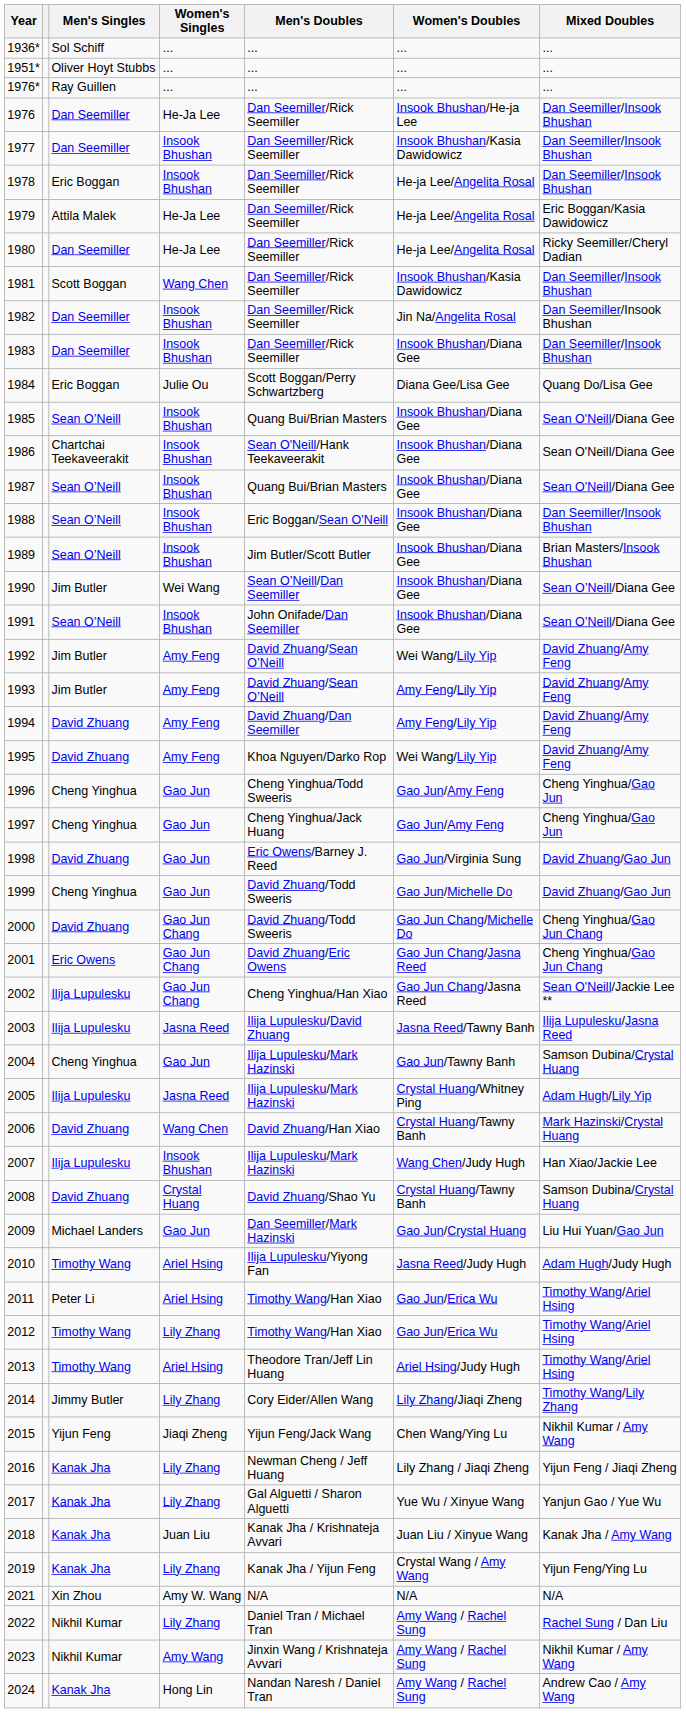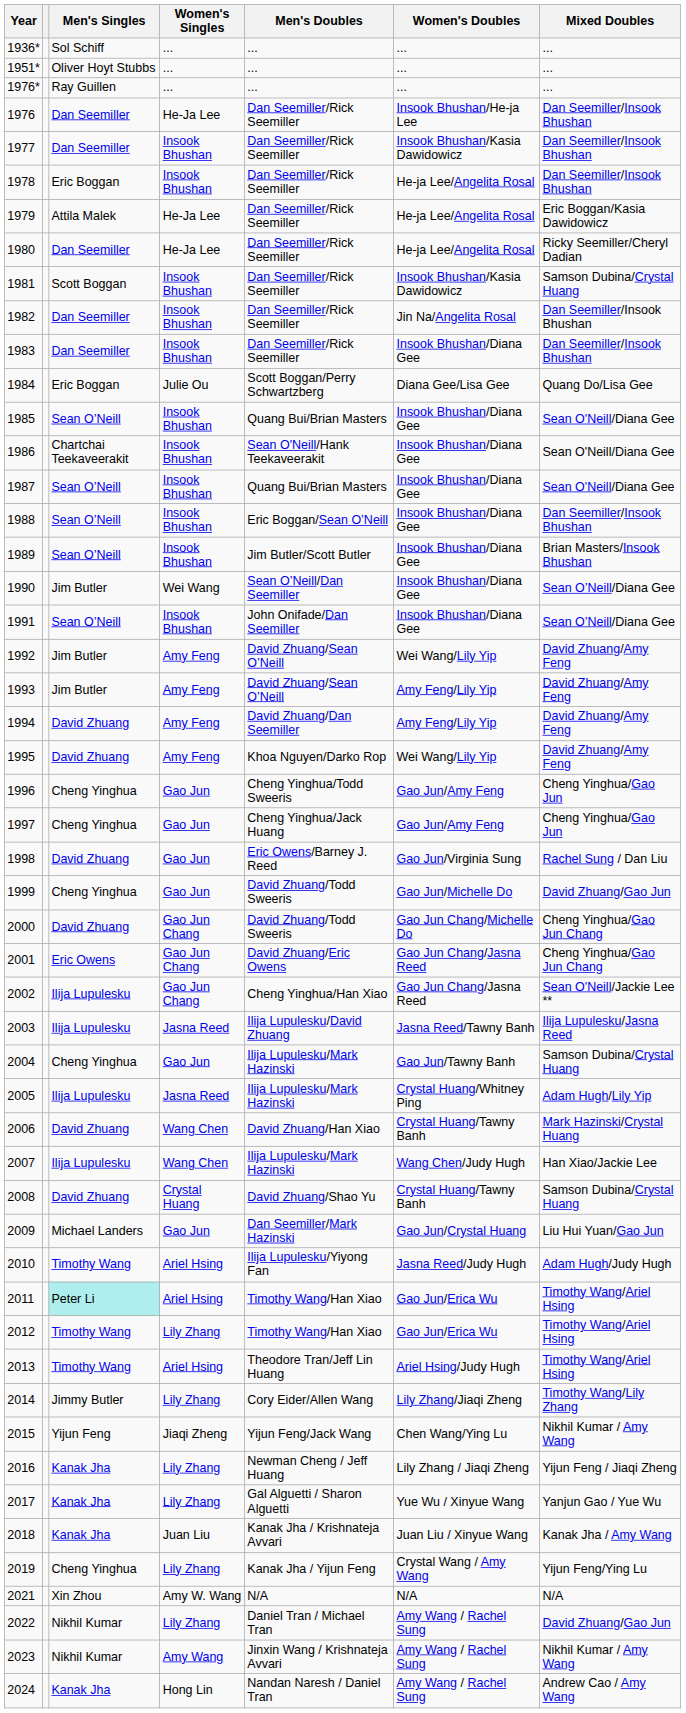 <table class="wikitable sortable">
 <tr>
 <th data-sort-type="date">Year</th>
 <th></th>
 <th>Men's Singles</th>
 <th>Women's Singles</th>
 <th>Men's Doubles</th>
 <th>Women's Doubles</th>
 <th>Mixed Doubles</th>
 </tr>
 <tr>
 <td>1936*</td>
 <td></td>
 <td>Sol Schiff</td>
 <td>...</td>
 <td>...</td>
 <td>...</td>
 <td>...</td>
 </tr>
 <tr>
 <td>1951*</td>
 <td></td>
 <td>Oliver Hoyt Stubbs</td>
 <td>...</td>
 <td>...</td>
 <td>...</td>
 <td>...</td>
 </tr>
 <tr>
 <td>1976*</td>
 <td></td>
 <td>Ray Guillen</td>
 <td>...</td>
 <td>...</td>
 <td>...</td>
 <td>...</td>
 </tr>
 <tr>
 <td>1976</td>
 <td></td>
 <td><a href='#'>Dan Seemiller</a></td>
 <td>He-Ja Lee</td>
 <td><a href='#'>Dan Seemiller</a>/Rick Seemiller</td>
 <td><a href='#'>Insook Bhushan</a>/He-ja Lee</td>
 <td><a href='#'>Dan Seemiller</a>/<a href='#'>Insook Bhushan</a></td>
 </tr>
 <tr>
 <td>1977</td>
 <td></td>
 <td><a href='#'>Dan Seemiller</a></td>
 <td><a href='#'>Insook Bhushan</a></td>
 <td><a href='#'>Dan Seemiller</a>/Rick Seemiller</td>
 <td><a href='#'>Insook Bhushan</a>/Kasia Dawidowicz</td>
 <td><a href='#'>Dan Seemiller</a>/<a href='#'>Insook Bhushan</a></td>
 </tr>
 <tr>
 <td>1978</td>
 <td></td>
 <td>Eric Boggan</td>
 <td><a href='#'>Insook Bhushan</a></td>
 <td><a href='#'>Dan Seemiller</a>/Rick Seemiller</td>
 <td>He-ja Lee/<a href='#'>Angelita Rosal</a></td>
 <td><a href='#'>Dan Seemiller</a>/<a href='#'>Insook Bhushan</a></td>
 </tr>
 <tr>
 <td>1979</td>
 <td></td>
 <td>Attila Malek</td>
 <td>He-Ja Lee</td>
 <td><a href='#'>Dan Seemiller</a>/Rick Seemiller</td>
 <td>He-ja Lee/<a href='#'>Angelita Rosal</a></td>
 <td>Eric Boggan/Kasia Dawidowicz</td>
 </tr>
 <tr>
 <td>1980</td>
 <td></td>
 <td><a href='#'>Dan Seemiller</a></td>
 <td>He-Ja Lee</td>
 <td><a href='#'>Dan Seemiller</a>/Rick Seemiller</td>
 <td>He-ja Lee/<a href='#'>Angelita Rosal</a></td>
 <td>Ricky Seemiller/Cheryl Dadian</td>
 </tr>
 <tr>
 <td>1981</td>
 <td></td>
 <td>Scott Boggan</td>
-<td><a href='#'>Wang Chen</a></td>
+<td><a href='#'>Insook Bhushan</a></td>
 <td><a href='#'>Dan Seemiller</a>/Rick Seemiller</td>
 <td><a href='#'>Insook Bhushan</a>/Kasia Dawidowicz</td>
-<td><a href='#'>Dan Seemiller</a>/<a href='#'>Insook Bhushan</a></td>
+<td>Samson Dubina/<a href='#'>Crystal Huang</a></td>
 </tr>
 <tr>
 <td>1982</td>
 <td></td>
 <td><a href='#'>Dan Seemiller</a></td>
 <td><a href='#'>Insook Bhushan</a></td>
 <td><a href='#'>Dan Seemiller</a>/Rick Seemiller</td>
 <td>Jin Na/<a href='#'>Angelita Rosal</a></td>
 <td><a href='#'>Dan Seemiller</a>/Insook Bhushan</td>
 </tr>
 <tr>
 <td>1983</td>
 <td></td>
 <td><a href='#'>Dan Seemiller</a></td>
 <td><a href='#'>Insook Bhushan</a></td>
 <td><a href='#'>Dan Seemiller</a>/Rick Seemiller</td>
 <td><a href='#'>Insook Bhushan</a>/Diana Gee</td>
 <td><a href='#'>Dan Seemiller</a>/<a href='#'>Insook Bhushan</a></td>
 </tr>
 <tr>
 <td>1984</td>
 <td></td>
 <td>Eric Boggan</td>
 <td>Julie Ou</td>
 <td>Scott Boggan/Perry Schwartzberg</td>
 <td>Diana Gee/Lisa Gee</td>
 <td>Quang Do/Lisa Gee</td>
 </tr>
 <tr>
 <td>1985</td>
 <td></td>
 <td><a href='#'>Sean O’Neill</a></td>
 <td><a href='#'>Insook Bhushan</a></td>
 <td>Quang Bui/Brian Masters</td>
 <td><a href='#'>Insook Bhushan</a>/Diana Gee</td>
 <td><a href='#'>Sean O'Neill</a>/Diana Gee</td>
 </tr>
 <tr>
 <td>1986</td>
 <td></td>
 <td>Chartchai Teekaveerakit</td>
 <td><a href='#'>Insook Bhushan</a></td>
 <td><a href='#'>Sean O'Neill</a>/Hank Teekaveerakit</td>
 <td><a href='#'>Insook Bhushan</a>/Diana Gee</td>
 <td>Sean O'Neill/Diana Gee</td>
 </tr>
 <tr>
 <td>1987</td>
 <td></td>
 <td><a href='#'>Sean O’Neill</a></td>
 <td><a href='#'>Insook Bhushan</a></td>
 <td>Quang Bui/Brian Masters</td>
 <td><a href='#'>Insook Bhushan</a>/Diana Gee</td>
 <td><a href='#'>Sean O'Neill</a>/Diana Gee</td>
 </tr>
 <tr>
 <td>1988</td>
 <td></td>
 <td><a href='#'>Sean O’Neill</a></td>
 <td><a href='#'>Insook Bhushan</a></td>
 <td>Eric Boggan/<a href='#'>Sean O’Neill</a></td>
 <td><a href='#'>Insook Bhushan</a>/Diana Gee</td>
 <td><a href='#'>Dan Seemiller</a>/<a href='#'>Insook Bhushan</a></td>
 </tr>
 <tr>
 <td>1989</td>
 <td></td>
 <td><a href='#'>Sean O’Neill</a></td>
 <td><a href='#'>Insook Bhushan</a></td>
 <td>Jim Butler/Scott Butler</td>
 <td><a href='#'>Insook Bhushan</a>/Diana Gee</td>
 <td>Brian Masters/<a href='#'>Insook Bhushan</a></td>
 </tr>
 <tr>
 <td>1990</td>
 <td></td>
 <td>Jim Butler</td>
 <td>Wei Wang</td>
 <td><a href='#'>Sean O’Neill</a>/<a href='#'>Dan Seemiller</a></td>
 <td><a href='#'>Insook Bhushan</a>/Diana Gee</td>
 <td><a href='#'>Sean O’Neill</a>/Diana Gee</td>
 </tr>
 <tr>
 <td>1991</td>
 <td></td>
 <td><a href='#'>Sean O’Neill</a></td>
 <td><a href='#'>Insook Bhushan</a></td>
 <td>John Onifade/<a href='#'>Dan Seemiller</a></td>
 <td><a href='#'>Insook Bhushan</a>/Diana Gee</td>
 <td><a href='#'>Sean O’Neill</a>/Diana Gee</td>
 </tr>
 <tr>
 <td>1992</td>
 <td></td>
 <td>Jim Butler</td>
 <td><a href='#'>Amy Feng</a></td>
 <td><a href='#'>David Zhuang</a>/<a href='#'>Sean O’Neill</a></td>
 <td>Wei Wang/<a href='#'>Lily Yip</a></td>
 <td><a href='#'>David Zhuang</a>/<a href='#'>Amy Feng</a></td>
 </tr>
 <tr>
 <td>1993</td>
 <td></td>
 <td>Jim Butler</td>
 <td><a href='#'>Amy Feng</a></td>
 <td><a href='#'>David Zhuang</a>/<a href='#'>Sean O’Neill</a></td>
 <td><a href='#'>Amy Feng</a>/<a href='#'>Lily Yip</a></td>
 <td><a href='#'>David Zhuang</a>/<a href='#'>Amy Feng</a></td>
 </tr>
 <tr>
 <td>1994</td>
 <td></td>
 <td><a href='#'>David Zhuang</a></td>
 <td><a href='#'>Amy Feng</a></td>
 <td><a href='#'>David Zhuang</a>/<a href='#'>Dan Seemiller</a></td>
 <td><a href='#'>Amy Feng</a>/<a href='#'>Lily Yip</a></td>
 <td><a href='#'>David Zhuang</a>/<a href='#'>Amy Feng</a></td>
 </tr>
 <tr>
 <td>1995</td>
 <td></td>
 <td><a href='#'>David Zhuang</a></td>
 <td><a href='#'>Amy Feng</a></td>
 <td>Khoa Nguyen/Darko Rop</td>
 <td>Wei Wang/<a href='#'>Lily Yip</a></td>
 <td><a href='#'>David Zhuang</a>/<a href='#'>Amy Feng</a></td>
 </tr>
 <tr>
 <td>1996</td>
 <td></td>
 <td>Cheng Yinghua</td>
 <td><a href='#'>Gao Jun</a></td>
 <td>Cheng Yinghua/Todd Sweeris</td>
 <td><a href='#'>Gao Jun</a>/<a href='#'>Amy Feng</a></td>
 <td>Cheng Yinghua/<a href='#'>Gao Jun</a></td>
 </tr>
 <tr>
 <td>1997</td>
 <td></td>
 <td>Cheng Yinghua</td>
 <td><a href='#'>Gao Jun</a></td>
 <td>Cheng Yinghua/Jack Huang</td>
 <td><a href='#'>Gao Jun</a>/<a href='#'>Amy Feng</a></td>
 <td>Cheng Yinghua/<a href='#'>Gao Jun</a></td>
 </tr>
 <tr>
 <td>1998</td>
 <td></td>
 <td><a href='#'>David Zhuang</a></td>
 <td><a href='#'>Gao Jun</a></td>
 <td><a href='#'>Eric Owens</a>/Barney J. Reed</td>
 <td><a href='#'>Gao Jun</a>/Virginia Sung</td>
-<td><a href='#'>David Zhuang</a>/<a href='#'>Gao Jun</a></td>
+<td><a href='#'>Rachel Sung</a> / Dan Liu</td>
 </tr>
 <tr>
 <td>1999</td>
 <td></td>
 <td>Cheng Yinghua</td>
 <td><a href='#'>Gao Jun</a></td>
 <td><a href='#'>David Zhuang</a>/Todd Sweeris</td>
 <td><a href='#'>Gao Jun</a>/<a href='#'>Michelle Do</a></td>
 <td><a href='#'>David Zhuang</a>/<a href='#'>Gao Jun</a></td>
 </tr>
 <tr>
 <td>2000</td>
 <td></td>
 <td><a href='#'>David Zhuang</a></td>
 <td><a href='#'>Gao Jun Chang</a></td>
 <td><a href='#'>David Zhuang</a>/Todd Sweeris</td>
 <td><a href='#'>Gao Jun Chang</a>/<a href='#'>Michelle Do</a></td>
 <td>Cheng Yinghua/<a href='#'>Gao Jun Chang</a></td>
 </tr>
 <tr>
 <td>2001</td>
 <td></td>
 <td><a href='#'>Eric Owens</a></td>
 <td><a href='#'>Gao Jun Chang</a></td>
 <td><a href='#'>David Zhuang</a>/<a href='#'>Eric Owens</a></td>
 <td><a href='#'>Gao Jun Chang</a>/<a href='#'>Jasna Reed</a></td>
 <td>Cheng Yinghua/<a href='#'>Gao Jun Chang</a></td>
 </tr>
 <tr>
 <td>2002</td>
 <td></td>
 <td><a href='#'>Ilija Lupulesku</a></td>
 <td><a href='#'>Gao Jun Chang</a></td>
 <td>Cheng Yinghua/Han Xiao</td>
 <td><a href='#'>Gao Jun Chang</a>/Jasna Reed</td>
 <td><a href='#'>Sean O'Neill</a>/Jackie Lee **</td>
 </tr>
 <tr>
 <td>2003</td>
 <td></td>
 <td><a href='#'>Ilija Lupulesku</a></td>
 <td><a href='#'>Jasna Reed</a></td>
 <td><a href='#'>Ilija Lupulesku</a>/<a href='#'>David Zhuang</a></td>
 <td><a href='#'>Jasna Reed</a>/Tawny Banh</td>
 <td><a href='#'>Ilija Lupulesku</a>/<a href='#'>Jasna Reed</a></td>
 </tr>
 <tr>
 <td>2004</td>
 <td></td>
 <td>Cheng Yinghua</td>
 <td><a href='#'>Gao Jun</a></td>
 <td><a href='#'>Ilija Lupulesku</a>/<a href='#'>Mark Hazinski</a></td>
 <td><a href='#'>Gao Jun</a>/Tawny Banh</td>
 <td>Samson Dubina/<a href='#'>Crystal Huang</a></td>
 </tr>
 <tr>
 <td>2005</td>
 <td></td>
 <td><a href='#'>Ilija Lupulesku</a></td>
 <td><a href='#'>Jasna Reed</a></td>
 <td><a href='#'>Ilija Lupulesku</a>/<a href='#'>Mark Hazinski</a></td>
 <td><a href='#'>Crystal Huang</a>/Whitney Ping</td>
 <td><a href='#'>Adam Hugh</a>/<a href='#'>Lily Yip</a></td>
 </tr>
 <tr>
 <td>2006</td>
 <td></td>
 <td><a href='#'>David Zhuang</a></td>
 <td><a href='#'>Wang Chen</a></td>
 <td><a href='#'>David Zhuang</a>/Han Xiao</td>
 <td><a href='#'>Crystal Huang</a>/Tawny Banh</td>
 <td><a href='#'>Mark Hazinski</a>/<a href='#'>Crystal Huang</a></td>
 </tr>
 <tr>
 <td>2007</td>
 <td></td>
 <td><a href='#'>Ilija Lupulesku</a></td>
-<td><a href='#'>Insook Bhushan</a></td>
+<td><a href='#'>Wang Chen</a></td>
 <td><a href='#'>Ilija Lupulesku</a>/<a href='#'>Mark Hazinski</a></td>
 <td><a href='#'>Wang Chen</a>/Judy Hugh</td>
 <td>Han Xiao/Jackie Lee</td>
 </tr>
 <tr>
 <td>2008</td>
 <td></td>
 <td><a href='#'>David Zhuang</a></td>
 <td><a href='#'>Crystal Huang</a></td>
 <td><a href='#'>David Zhuang</a>/Shao Yu</td>
 <td><a href='#'>Crystal Huang</a>/Tawny Banh</td>
 <td>Samson Dubina/<a href='#'>Crystal Huang</a></td>
 </tr>
 <tr>
 <td>2009</td>
 <td></td>
 <td>Michael Landers</td>
 <td><a href='#'>Gao Jun</a></td>
 <td><a href='#'>Dan Seemiller</a>/<a href='#'>Mark Hazinski</a></td>
 <td><a href='#'>Gao Jun</a>/<a href='#'>Crystal Huang</a></td>
 <td>Liu Hui Yuan/<a href='#'>Gao Jun</a></td>
 </tr>
 <tr>
 <td>2010</td>
 <td></td>
 <td><a href='#'>Timothy Wang</a></td>
 <td><a href='#'>Ariel Hsing</a></td>
 <td><a href='#'>Ilija Lupulesku</a>/Yiyong Fan</td>
 <td><a href='#'>Jasna Reed</a>/Judy Hugh</td>
 <td><a href='#'>Adam Hugh</a>/Judy Hugh</td>
 </tr>
 <tr>
 <td>2011</td>
 <td></td>
-<td>Peter Li</td>
+<td style="background: paleturquoise;">Peter Li</td>
 <td><a href='#'>Ariel Hsing</a></td>
 <td><a href='#'>Timothy Wang</a>/Han Xiao</td>
 <td><a href='#'>Gao Jun</a>/<a href='#'>Erica Wu</a></td>
 <td><a href='#'>Timothy Wang</a>/<a href='#'>Ariel Hsing</a></td>
 </tr>
 <tr>
 <td>2012</td>
 <td></td>
 <td><a href='#'>Timothy Wang</a></td>
 <td><a href='#'>Lily Zhang</a></td>
 <td><a href='#'>Timothy Wang</a>/Han Xiao</td>
 <td><a href='#'>Gao Jun</a>/<a href='#'>Erica Wu</a></td>
 <td><a href='#'>Timothy Wang</a>/<a href='#'>Ariel Hsing</a></td>
 </tr>
 <tr>
 <td>2013</td>
 <td></td>
 <td><a href='#'>Timothy Wang</a></td>
 <td><a href='#'>Ariel Hsing</a></td>
 <td>Theodore Tran/Jeff Lin Huang</td>
 <td><a href='#'>Ariel Hsing</a>/Judy Hugh</td>
 <td><a href='#'>Timothy Wang</a>/<a href='#'>Ariel Hsing</a></td>
 </tr>
 <tr>
 <td>2014</td>
 <td></td>
 <td>Jimmy Butler</td>
 <td><a href='#'>Lily Zhang</a></td>
 <td>Cory Eider/Allen Wang</td>
 <td><a href='#'>Lily Zhang</a>/Jiaqi Zheng</td>
 <td><a href='#'>Timothy Wang</a>/<a href='#'>Lily Zhang</a></td>
 </tr>
 <tr>
 <td>2015</td>
 <td></td>
 <td>Yijun Feng</td>
 <td>Jiaqi Zheng</td>
 <td>Yijun Feng/Jack Wang</td>
 <td>Chen Wang/Ying Lu</td>
 <td>Nikhil Kumar / <a href='#'>Amy Wang</a></td>
 </tr>
 <tr>
 <td>2016</td>
 <td></td>
 <td><a href='#'>Kanak Jha</a></td>
 <td><a href='#'>Lily Zhang</a></td>
 <td>Newman Cheng / Jeff Huang</td>
 <td>Lily Zhang / Jiaqi Zheng</td>
 <td>Yijun Feng / Jiaqi Zheng</td>
 </tr>
 <tr>
 <td>2017</td>
 <td></td>
 <td><a href='#'>Kanak Jha</a></td>
 <td><a href='#'>Lily Zhang</a></td>
 <td>Gal Alguetti / Sharon Alguetti</td>
 <td>Yue Wu / Xinyue Wang</td>
 <td>Yanjun Gao / Yue Wu</td>
 </tr>
 <tr>
 <td>2018</td>
 <td></td>
 <td><a href='#'>Kanak Jha</a></td>
 <td>Juan Liu</td>
 <td>Kanak Jha / Krishnateja Avvari</td>
 <td>Juan Liu / Xinyue Wang</td>
 <td>Kanak Jha / <a href='#'>Amy Wang</a></td>
 </tr>
 <tr>
 <td>2019</td>
 <td></td>
-<td><a href='#'>Kanak Jha</a></td>
+<td>Cheng Yinghua</td>
 <td><a href='#'>Lily Zhang</a></td>
 <td>Kanak Jha / Yijun Feng</td>
 <td>Crystal Wang / <a href='#'>Amy Wang</a></td>
 <td>Yijun Feng/Ying Lu</td>
 </tr>
 <tr>
 <td>2021</td>
 <td></td>
 <td>Xin Zhou</td>
 <td>Amy W. Wang</td>
 <td>N/A</td>
 <td>N/A</td>
 <td>N/A</td>
 </tr>
 <tr>
 <td>2022</td>
 <td></td>
 <td>Nikhil Kumar</td>
 <td><a href='#'>Lily Zhang</a></td>
 <td>Daniel Tran / Michael Tran</td>
 <td><a href='#'>Amy Wang</a> / <a href='#'>Rachel Sung</a></td>
-<td><a href='#'>Rachel Sung</a> / Dan Liu</td>
+<td><a href='#'>David Zhuang</a>/<a href='#'>Gao Jun</a></td>
 </tr>
 <tr>
 <td>2023</td>
 <td></td>
 <td>Nikhil Kumar</td>
 <td><a href='#'>Amy Wang</a></td>
 <td>Jinxin Wang / Krishnateja Avvari</td>
 <td><a href='#'>Amy Wang</a> / <a href='#'>Rachel Sung</a></td>
 <td>Nikhil Kumar / <a href='#'>Amy Wang</a></td>
 </tr>
 <tr>
 <td>2024</td>
 <td></td>
 <td><a href='#'>Kanak Jha</a></td>
 <td>Hong Lin</td>
 <td>Nandan Naresh / Daniel Tran</td>
 <td><a href='#'>Amy Wang</a> / <a href='#'>Rachel Sung</a></td>
 <td>Andrew Cao / <a href='#'>Amy Wang</a></td>
 </tr>
 </table>
